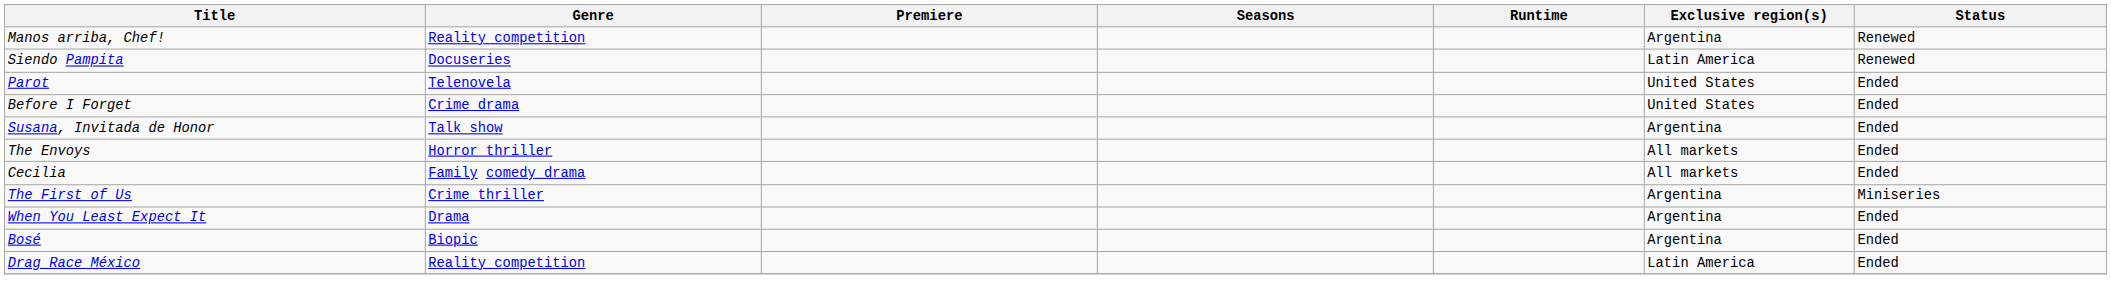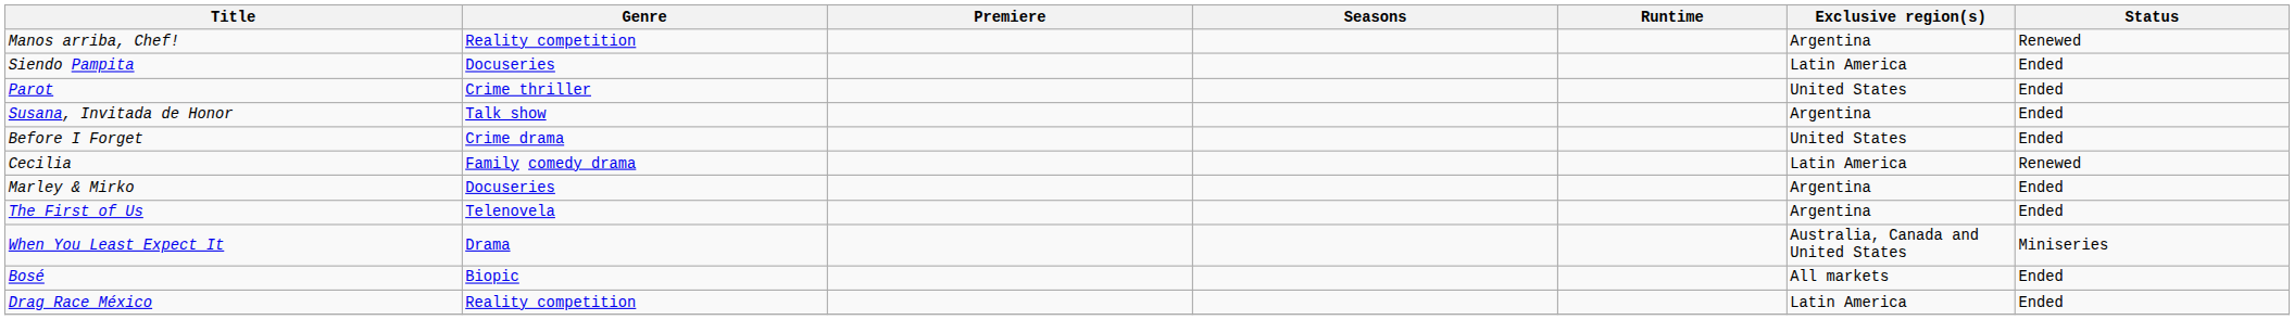 <table class="wikitable sortable" style="width:100%;">
 <tr>
 <th style="width:20%;">Title</th>
 <th style="width:16%;">Genre</th>
 <th style="width:16%;">Premiere</th>
 <th style="width:16%;">Seasons</th>
 <th style="width:10%;">Runtime</th>
 <th style="width:10%;">Exclusive region(s)</th>
 <th style="width:12%;">Status</th>
 </tr>
 <tr>
 <td><em>Manos arriba, Chef!</em></td>
 <td><a href='#'>Reality competition</a></td>
 <td></td>
 <td></td>
 <td></td>
 <td>Argentina</td>
 <td>Renewed</td>
 </tr>
 <tr>
 <td><em>Siendo <a href='#'>Pampita</a></em></td>
 <td><a href='#'>Docuseries</a></td>
 <td></td>
 <td></td>
 <td></td>
 <td>Latin America</td>
-<td>Renewed</td>
+<td>Ended</td>
 </tr>
 <tr>
 <td><em><a href='#'>Parot</a></em></td>
-<td><a href='#'>Telenovela</a></td>
-<td></td>
-<td></td>
-<td></td>
-<td>United States</td>
-<td>Ended</td>
-</tr>
-<tr>
-<td><em>Before I Forget</em></td>
-<td><a href='#'>Crime drama</a></td>
+<td><a href='#'>Crime thriller</a></td>
 <td></td>
 <td></td>
 <td></td>
 <td>United States</td>
 <td>Ended</td>
 </tr>
 <tr>
 <td><em><a href='#'>Susana</a>, Invitada de Honor</em></td>
 <td><a href='#'>Talk show</a></td>
 <td></td>
 <td></td>
 <td></td>
 <td>Argentina</td>
 <td>Ended</td>
 </tr>
 <tr>
-<td><em>The Envoys</em></td>
-<td><a href='#'>Horror thriller</a></td>
+<td><em>Before I Forget</em></td>
+<td><a href='#'>Crime drama</a></td>
 <td></td>
 <td></td>
 <td></td>
-<td>All markets</td>
+<td>United States</td>
 <td>Ended</td>
 </tr>
 <tr>
 <td><em>Cecilia</em></td>
 <td><a href='#'>Family</a> <a href='#'>comedy drama</a></td>
 <td></td>
 <td></td>
 <td></td>
-<td>All markets</td>
+<td>Latin America</td>
+<td>Renewed</td>
+</tr>
+<tr>
+<td><em>Marley & Mirko</em></td>
+<td><a href='#'>Docuseries</a></td>
+<td></td>
+<td></td>
+<td></td>
+<td>Argentina</td>
 <td>Ended</td>
 </tr>
 <tr>
 <td><em><a href='#'>The First of Us</a></em></td>
-<td><a href='#'>Crime thriller</a></td>
+<td><a href='#'>Telenovela</a></td>
 <td></td>
 <td></td>
 <td></td>
 <td>Argentina</td>
-<td>Miniseries</td>
+<td>Ended</td>
 </tr>
 <tr>
 <td><em><a href='#'>When You Least Expect It</a></em></td>
 <td><a href='#'>Drama</a></td>
 <td></td>
 <td></td>
 <td></td>
-<td>Argentina</td>
-<td>Ended</td>
+<td>Australia, Canada and United States</td>
+<td>Miniseries</td>
 </tr>
 <tr>
 <td><em><a href='#'>Bosé</a></em></td>
 <td><a href='#'>Biopic</a></td>
 <td></td>
 <td></td>
 <td></td>
-<td>Argentina</td>
+<td>All markets</td>
 <td>Ended</td>
 </tr>
 <tr>
 <td><em><a href='#'>Drag Race México</a></em></td>
 <td><a href='#'>Reality competition</a></td>
 <td></td>
 <td></td>
 <td></td>
 <td>Latin America</td>
 <td>Ended</td>
 </tr>
 <tr>
 </tr>
 </table>
